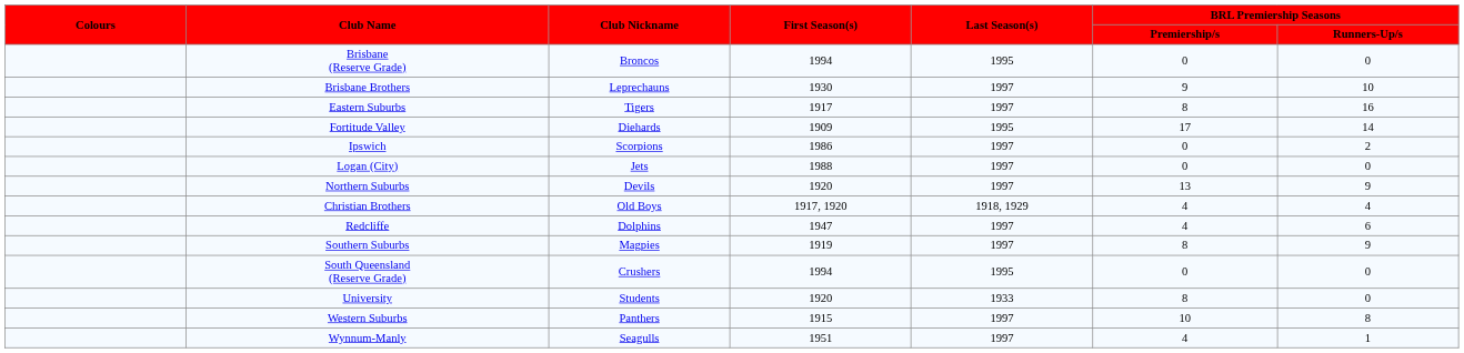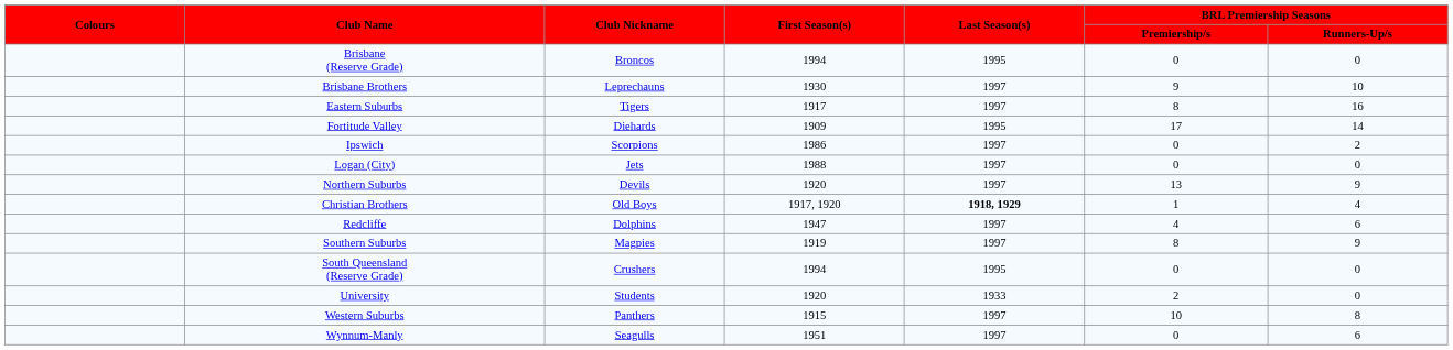 <table border="1" cellpadding="4" cellspacing="0" style="border-collapse:collapse; font-size:100%; width:100%;">
 <tr style="background:#FF0000;">
 <th rowspan="2" style="width:05%;">Colours</th>
 <th rowspan="2" style="width:10%;">Club Name</th>
 <th rowspan="2" style="width:05%;">Club Nickname</th>
 <th rowspan="2" style="width:05%;">First Season(s)</th>
 <th rowspan="2" style="width:05%;">Last Season(s)</th>
 <th colspan=3>BRL Premiership Seasons</th>
 </tr>
 <tr style="background:#FF0000;">
 <th width=05%>Premiership/s</th>
 <th width=05%>Runners-Up/s</th>
 </tr>
 <tr style="text-align:center; background:#f5faff;">
 <td align=centre></td>
 <td><a href='#'>Brisbane<br>(Reserve Grade)</a></td>
 <td><a href='#'>Broncos</a></td>
 <td>1994</td>
 <td>1995</td>
 <td>0</td>
 <td>0</td>
 </tr>
 <tr style="text-align:center; background:#f5faff;">
 <td align=centre></td>
 <td><a href='#'>Brisbane Brothers</a></td>
 <td><a href='#'>Leprechauns</a></td>
 <td>1930</td>
 <td>1997</td>
 <td>9</td>
 <td>10</td>
 </tr>
 <tr style="text-align:center; background:#f5faff;">
 <td align=centre></td>
 <td><a href='#'>Eastern Suburbs</a></td>
 <td><a href='#'>Tigers</a></td>
 <td>1917</td>
 <td>1997</td>
 <td>8</td>
 <td>16</td>
 </tr>
 <tr style="text-align:center; background:#f5faff;">
 <td align=centre></td>
 <td><a href='#'>Fortitude Valley</a></td>
 <td><a href='#'>Diehards</a></td>
 <td>1909</td>
 <td>1995</td>
 <td>17</td>
 <td>14</td>
 </tr>
 <tr style="text-align:center; background:#f5faff;">
 <td align=centre></td>
 <td><a href='#'>Ipswich</a></td>
 <td><a href='#'>Scorpions</a></td>
 <td>1986</td>
 <td>1997</td>
 <td>0</td>
 <td>2</td>
 </tr>
 <tr style="text-align:center; background:#f5faff;">
 <td align=centre></td>
 <td><a href='#'>Logan (City)</a></td>
 <td><a href='#'>Jets</a></td>
 <td>1988</td>
 <td>1997</td>
 <td>0</td>
 <td>0</td>
 </tr>
 <tr style="text-align:center; background:#f5faff;">
 <td align=centre></td>
 <td><a href='#'>Northern Suburbs</a></td>
 <td><a href='#'>Devils</a></td>
 <td>1920</td>
 <td>1997</td>
 <td>13</td>
 <td>9</td>
 </tr>
 <tr style="text-align:center; background:#f5faff;">
 <td align=centre></td>
 <td><a href='#'>Christian Brothers</a></td>
 <td><a href='#'>Old Boys</a></td>
 <td>1917, 1920</td>
-<td>1918, 1929</td>
-<td>4</td>
+<td><strong>1918, 1929</strong></td>
+<td>1</td>
 <td>4</td>
 </tr>
 <tr style="text-align:center; background:#f5faff;">
 <td align=centre></td>
 <td><a href='#'>Redcliffe</a></td>
 <td><a href='#'>Dolphins</a></td>
 <td>1947</td>
 <td>1997</td>
 <td>4</td>
 <td>6</td>
 </tr>
 <tr style="text-align:center; background:#f5faff;">
 <td align=centre></td>
 <td><a href='#'>Southern Suburbs</a></td>
 <td><a href='#'>Magpies</a></td>
 <td>1919</td>
 <td>1997</td>
 <td>8</td>
 <td>9</td>
 </tr>
 <tr style="text-align:center; background:#f5faff;">
 <td align=centre></td>
 <td><a href='#'>South Queensland<br>(Reserve Grade)</a></td>
 <td><a href='#'>Crushers</a></td>
 <td>1994</td>
 <td>1995</td>
 <td>0</td>
 <td>0</td>
 </tr>
 <tr style="text-align:center; background:#f5faff;">
 <td align=centre></td>
 <td><a href='#'>University</a></td>
 <td><a href='#'>Students</a></td>
 <td>1920</td>
 <td>1933</td>
-<td>8</td>
+<td>2</td>
 <td>0</td>
 </tr>
 <tr style="text-align:center; background:#f5faff;">
 <td align=centre></td>
 <td><a href='#'>Western Suburbs</a></td>
 <td><a href='#'>Panthers</a></td>
 <td>1915</td>
 <td>1997</td>
 <td>10</td>
 <td>8</td>
 </tr>
 <tr style="text-align:center; background:#f5faff;">
 <td align=centre></td>
 <td><a href='#'>Wynnum-Manly</a></td>
 <td><a href='#'>Seagulls</a></td>
 <td>1951</td>
 <td>1997</td>
-<td>4</td>
-<td>1</td>
+<td>0</td>
+<td>6</td>
 </tr>
 </table>
